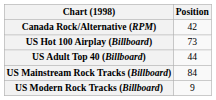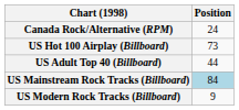 <table class="wikitable sortable plainrowheaders" style="text-align:center">
 <tr>
 <th>Chart (1998)</th>
 <th>Position</th>
 </tr>
 <tr>
 <th scope="row">Canada Rock/Alternative (<em>RPM</em>)</th>
-<td>42</td>
+<td>24</td>
 </tr>
 <tr>
 <th scope="row">US Hot 100 Airplay (<em>Billboard</em>)</th>
 <td>73</td>
 </tr>
 <tr>
 <th scope="row">US Adult Top 40 (<em>Billboard</em>)</th>
 <td>44</td>
 </tr>
 <tr>
 <th scope="row">US Mainstream Rock Tracks (<em>Billboard</em>)</th>
-<td>84</td>
+<td style="background: lightblue;">84</td>
 </tr>
 <tr>
 <th scope="row">US Modern Rock Tracks (<em>Billboard</em>)</th>
 <td>9</td>
 </tr>
 </table>
